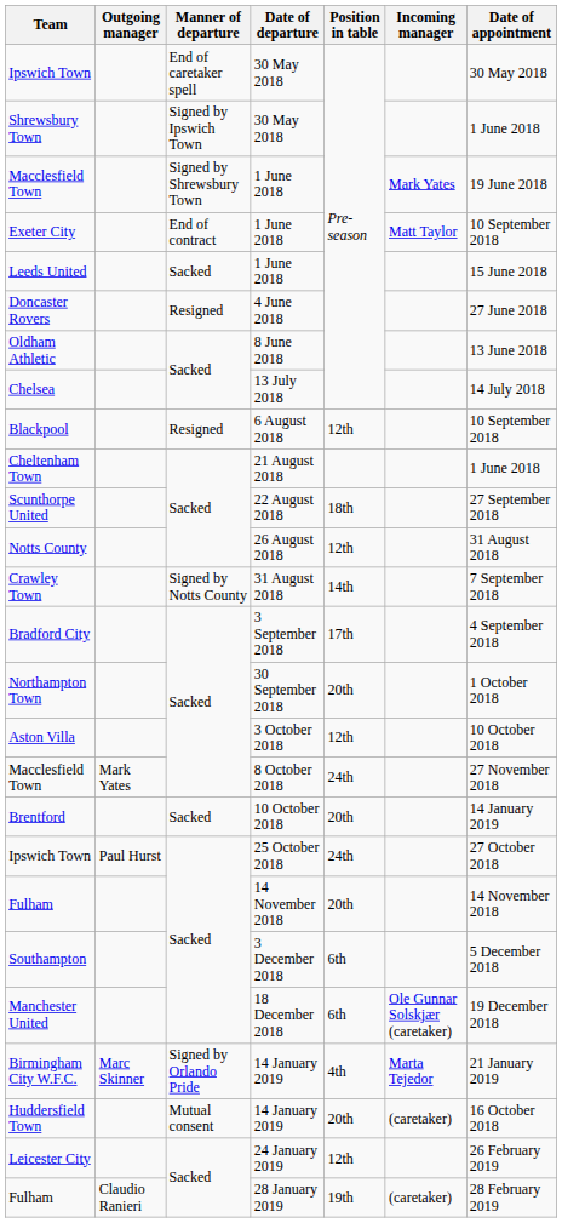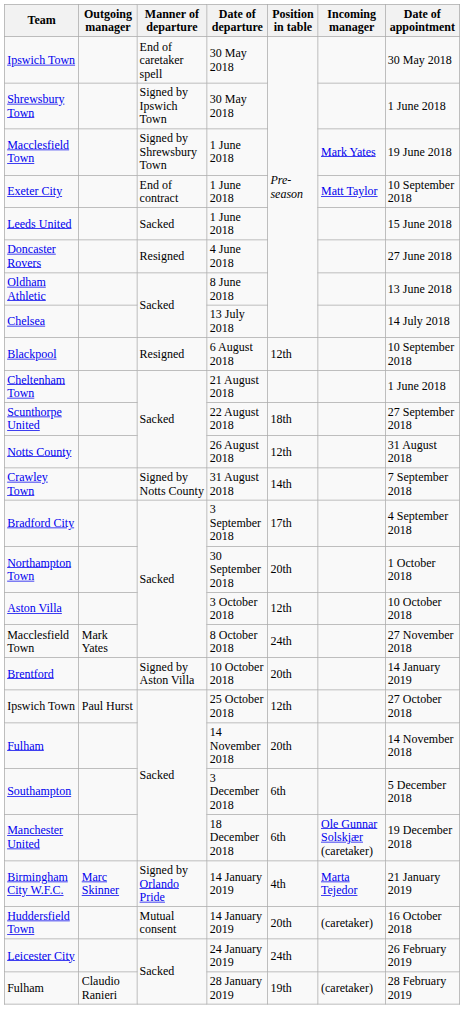 <table class="wikitable sortable">
 <tr>
 <th>Team</th>
 <th>Outgoing manager</th>
 <th>Manner of departure</th>
 <th>Date of departure</th>
 <th>Position in table</th>
 <th>Incoming manager</th>
 <th>Date of appointment</th>
 </tr>
 <tr>
 <td><a href='#'>Ipswich Town</a></td>
 <td></td>
 <td>End of caretaker spell</td>
 <td>30 May 2018</td>
 <td rowspan=8><em>Pre-season</em></td>
 <td></td>
 <td>30 May 2018</td>
 </tr>
 <tr>
 <td><a href='#'>Shrewsbury Town</a></td>
 <td></td>
 <td>Signed by Ipswich Town</td>
 <td>30 May 2018</td>
 <td></td>
 <td>1 June 2018</td>
 </tr>
 <tr>
 <td><a href='#'>Macclesfield Town</a></td>
 <td></td>
 <td>Signed by Shrewsbury Town</td>
 <td>1 June 2018</td>
 <td><a href='#'>Mark Yates</a></td>
 <td>19 June 2018</td>
 </tr>
 <tr>
 <td><a href='#'>Exeter City</a></td>
 <td></td>
 <td>End of contract</td>
 <td>1 June 2018</td>
 <td><a href='#'>Matt Taylor</a></td>
 <td>10 September 2018</td>
 </tr>
 <tr>
 <td><a href='#'>Leeds United</a></td>
 <td></td>
 <td>Sacked</td>
 <td>1 June 2018</td>
 <td></td>
 <td>15 June 2018</td>
 </tr>
 <tr>
 <td><a href='#'>Doncaster Rovers</a></td>
 <td></td>
 <td>Resigned</td>
 <td>4 June 2018</td>
 <td></td>
 <td>27 June 2018</td>
 </tr>
 <tr>
 <td><a href='#'>Oldham Athletic</a></td>
 <td></td>
 <td rowspan=2>Sacked</td>
 <td>8 June 2018</td>
 <td></td>
 <td>13 June 2018</td>
 </tr>
 <tr>
 <td><a href='#'>Chelsea</a></td>
 <td></td>
 <td>13 July 2018</td>
 <td></td>
 <td>14 July 2018</td>
 </tr>
 <tr>
 <td><a href='#'>Blackpool</a></td>
 <td></td>
 <td>Resigned</td>
 <td>6 August 2018</td>
 <td>12th</td>
 <td></td>
 <td>10 September 2018</td>
 </tr>
 <tr>
 <td><a href='#'>Cheltenham Town</a></td>
 <td></td>
 <td rowspan=3>Sacked</td>
 <td>21 August 2018</td>
 <td></td>
 <td></td>
 <td>1 June 2018</td>
 </tr>
 <tr>
 <td><a href='#'>Scunthorpe United</a></td>
 <td></td>
 <td>22 August 2018</td>
 <td>18th</td>
 <td></td>
 <td>27 September 2018</td>
 </tr>
 <tr>
 <td><a href='#'>Notts County</a></td>
 <td></td>
 <td>26 August 2018</td>
 <td>12th</td>
 <td></td>
 <td>31 August 2018</td>
 </tr>
 <tr>
 <td><a href='#'>Crawley Town</a></td>
 <td></td>
 <td>Signed by Notts County</td>
 <td>31 August 2018</td>
 <td>14th</td>
 <td></td>
 <td>7 September 2018</td>
 </tr>
 <tr>
 <td><a href='#'>Bradford City</a></td>
 <td></td>
 <td rowspan=4>Sacked</td>
 <td>3 September 2018</td>
 <td>17th</td>
 <td></td>
 <td>4 September 2018</td>
 </tr>
 <tr>
 <td><a href='#'>Northampton Town</a></td>
 <td></td>
 <td>30 September 2018</td>
 <td>20th</td>
 <td></td>
 <td>1 October 2018</td>
 </tr>
 <tr>
 <td><a href='#'>Aston Villa</a></td>
 <td></td>
 <td>3 October 2018</td>
 <td>12th</td>
 <td></td>
 <td>10 October 2018</td>
 </tr>
 <tr>
 <td>Macclesfield Town</td>
 <td>Mark Yates</td>
 <td>8 October 2018</td>
 <td>24th</td>
 <td></td>
 <td>27 November 2018</td>
 </tr>
 <tr>
 <td><a href='#'>Brentford</a></td>
 <td></td>
-<td>Sacked</td>
+<td>Signed by Aston Villa</td>
 <td>10 October 2018</td>
 <td>20th</td>
 <td></td>
 <td>14 January 2019</td>
 </tr>
 <tr>
 <td>Ipswich Town</td>
 <td>Paul Hurst</td>
 <td rowspan=4>Sacked</td>
 <td>25 October 2018</td>
-<td>24th</td>
+<td>12th</td>
 <td></td>
 <td>27 October 2018</td>
 </tr>
 <tr>
 <td><a href='#'>Fulham</a></td>
 <td></td>
 <td>14 November 2018</td>
 <td>20th</td>
 <td></td>
 <td>14 November 2018</td>
 </tr>
 <tr>
 <td><a href='#'>Southampton</a></td>
 <td></td>
 <td>3 December 2018</td>
 <td>6th</td>
 <td></td>
 <td>5 December 2018</td>
 </tr>
 <tr>
 <td><a href='#'>Manchester United</a></td>
 <td></td>
 <td>18 December 2018</td>
 <td>6th</td>
 <td><a href='#'>Ole Gunnar Solskjær</a> (caretaker)</td>
 <td>19 December 2018</td>
 </tr>
 <tr>
 <td><a href='#'>Birmingham City W.F.C.</a></td>
 <td><a href='#'>Marc Skinner</a></td>
 <td>Signed by <a href='#'>Orlando Pride</a></td>
 <td>14 January 2019</td>
 <td>4th</td>
 <td><a href='#'>Marta Tejedor</a></td>
 <td>21 January 2019</td>
 </tr>
 <tr>
 <td><a href='#'>Huddersfield Town</a></td>
 <td></td>
 <td>Mutual consent</td>
 <td>14 January 2019</td>
 <td>20th</td>
 <td> (caretaker)</td>
 <td>16 October 2018</td>
 </tr>
 <tr>
 <td><a href='#'>Leicester City</a></td>
 <td></td>
 <td rowspan=2>Sacked</td>
 <td>24 January 2019</td>
-<td>12th</td>
+<td>24th</td>
 <td></td>
 <td>26 February 2019</td>
 </tr>
 <tr>
 <td>Fulham</td>
 <td>Claudio Ranieri</td>
 <td>28 January 2019</td>
 <td>19th</td>
 <td> (caretaker)</td>
 <td>28 February 2019</td>
 </tr>
 </table>
